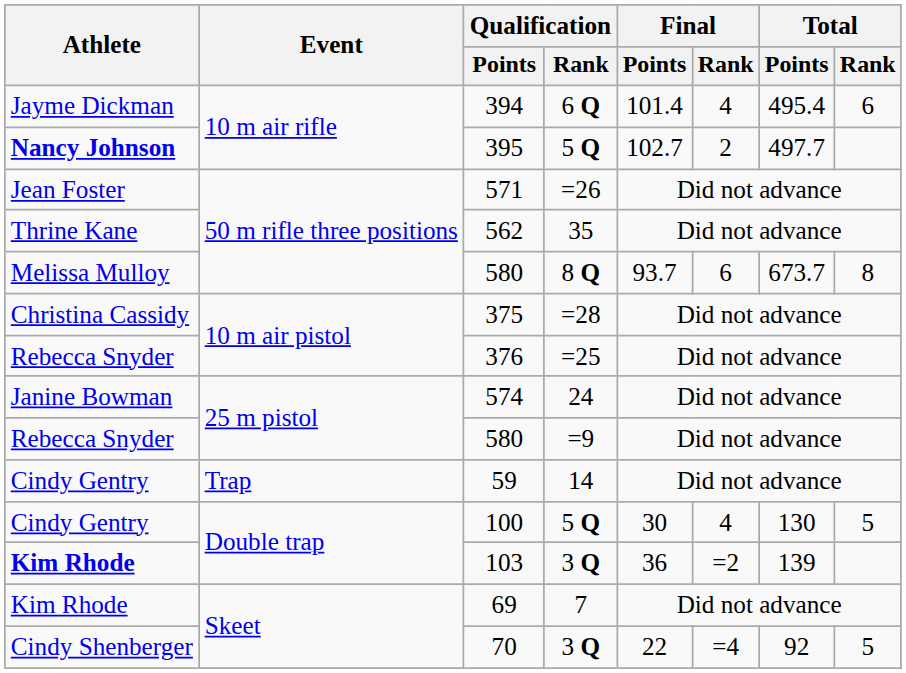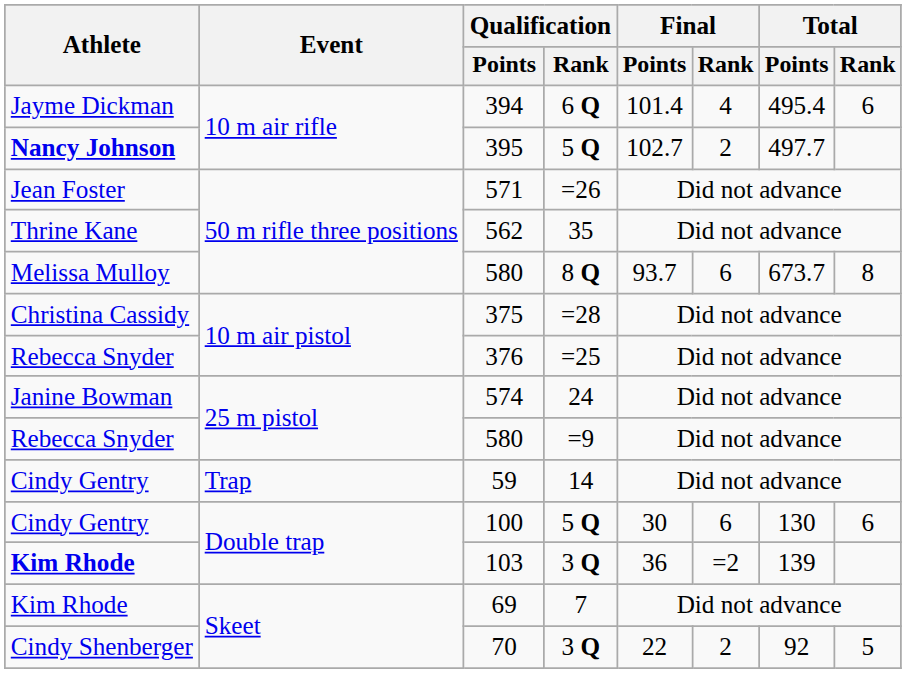 <table class=wikitable style=font-size:90%;text-align:center>
 <tr>
 <th rowspan=2>Athlete</th>
 <th rowspan=2>Event</th>
 <th colspan=2>Qualification</th>
 <th colspan=2>Final</th>
 <th colspan=2>Total</th>
 </tr>
 <tr style=font-size:95%>
 <th>Points</th>
 <th>Rank</th>
 <th>Points</th>
 <th>Rank</th>
 <th>Points</th>
 <th>Rank</th>
 </tr>
 <tr>
 <td align=left><a href='#'>Jayme Dickman</a></td>
 <td align=left rowspan=2><a href='#'>10 m air rifle</a></td>
 <td>394</td>
 <td>6 <strong>Q</strong></td>
 <td>101.4</td>
 <td>4</td>
 <td>495.4</td>
 <td>6</td>
 </tr>
 <tr>
 <td align=left><strong><a href='#'>Nancy Johnson</a></strong></td>
 <td>395</td>
 <td>5 <strong>Q</strong></td>
 <td>102.7</td>
 <td>2</td>
 <td>497.7</td>
 <td></td>
 </tr>
 <tr>
 <td align=left><a href='#'>Jean Foster</a></td>
 <td align=left rowspan=3><a href='#'>50 m rifle three positions</a></td>
 <td>571</td>
 <td>=26</td>
 <td colspan=4>Did not advance</td>
 </tr>
 <tr>
 <td align=left><a href='#'>Thrine Kane</a></td>
 <td>562</td>
 <td>35</td>
 <td colspan=4>Did not advance</td>
 </tr>
 <tr>
 <td align=left><a href='#'>Melissa Mulloy</a></td>
 <td>580</td>
 <td>8 <strong>Q</strong></td>
 <td>93.7</td>
 <td>6</td>
 <td>673.7</td>
 <td>8</td>
 </tr>
 <tr>
 <td align=left><a href='#'>Christina Cassidy</a></td>
 <td align=left rowspan=2><a href='#'>10 m air pistol</a></td>
 <td>375</td>
 <td>=28</td>
 <td colspan=4>Did not advance</td>
 </tr>
 <tr>
 <td align=left><a href='#'>Rebecca Snyder</a></td>
 <td>376</td>
 <td>=25</td>
 <td colspan=4>Did not advance</td>
 </tr>
 <tr>
 <td align=left><a href='#'>Janine Bowman</a></td>
 <td align=left rowspan=2><a href='#'>25 m pistol</a></td>
 <td>574</td>
 <td>24</td>
 <td colspan=4>Did not advance</td>
 </tr>
 <tr>
 <td align=left><a href='#'>Rebecca Snyder</a></td>
 <td>580</td>
 <td>=9</td>
 <td colspan=4>Did not advance</td>
 </tr>
 <tr>
 <td align=left><a href='#'>Cindy Gentry</a></td>
 <td align=left><a href='#'>Trap</a></td>
 <td>59</td>
 <td>14</td>
 <td colspan=4>Did not advance</td>
 </tr>
 <tr>
 <td align=left><a href='#'>Cindy Gentry</a></td>
 <td align=left rowspan=2><a href='#'>Double trap</a></td>
 <td>100</td>
 <td>5 <strong>Q</strong></td>
 <td>30</td>
-<td>4</td>
+<td>6</td>
 <td>130</td>
-<td>5</td>
+<td>6</td>
 </tr>
 <tr>
 <td align=left><strong><a href='#'>Kim Rhode</a></strong></td>
 <td>103</td>
 <td>3 <strong>Q</strong></td>
 <td>36</td>
 <td>=2</td>
 <td>139</td>
 <td></td>
 </tr>
 <tr>
 <td align=left><a href='#'>Kim Rhode</a></td>
 <td align=left rowspan=2><a href='#'>Skeet</a></td>
 <td>69</td>
 <td>7</td>
 <td colspan=4>Did not advance</td>
 </tr>
 <tr>
 <td align=left><a href='#'>Cindy Shenberger</a></td>
 <td>70</td>
 <td>3 <strong>Q</strong></td>
 <td>22</td>
-<td>=4</td>
+<td>2</td>
 <td>92</td>
 <td>5</td>
 </tr>
 </table>
